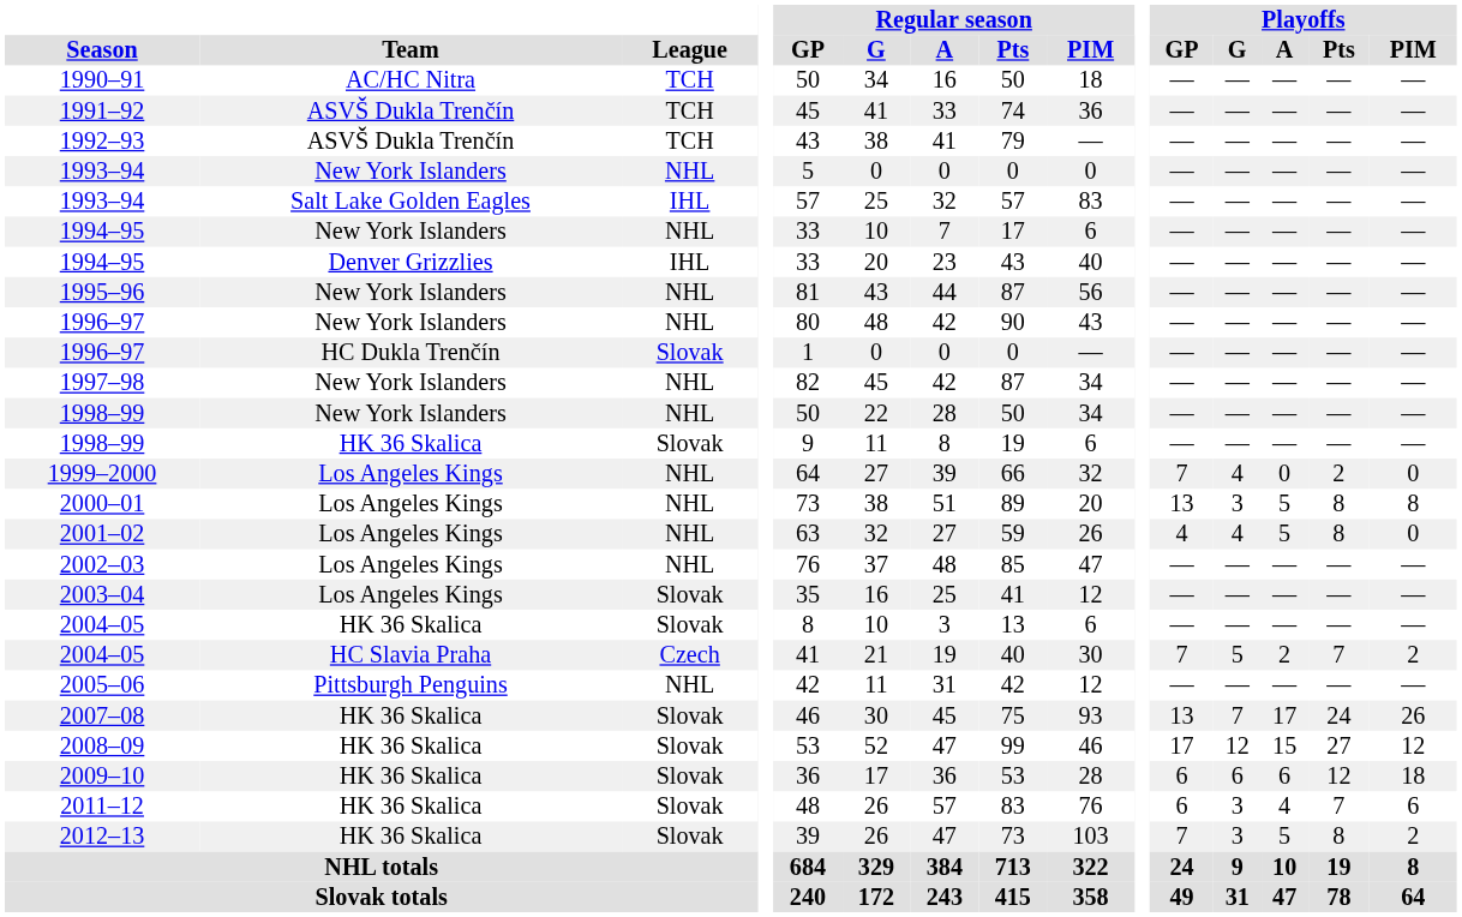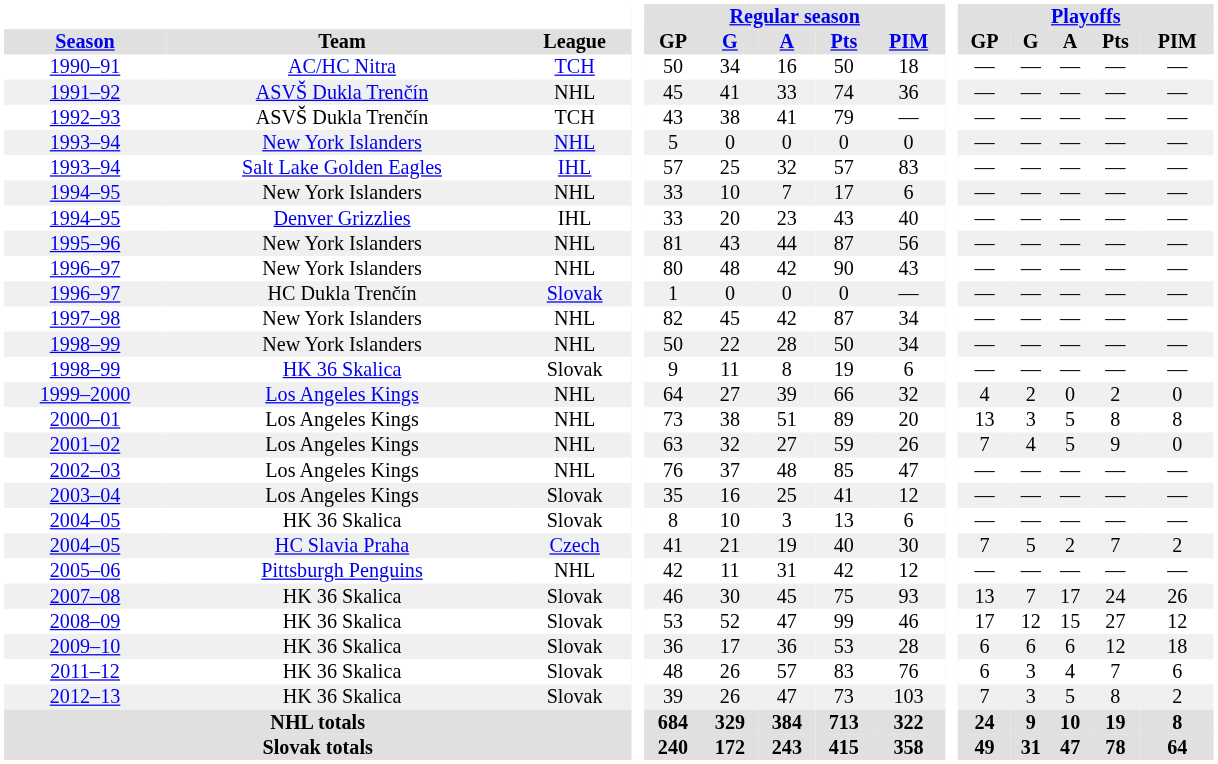 <table border="0" cellpadding="1" cellspacing="0" style="text-align:center; width:60em">
 <tr bgcolor="#e0e0e0">
 <th colspan="3" bgcolor="#ffffff"> </th>
 <th rowspan="99" bgcolor="#ffffff"> </th>
 <th colspan="5"><a href='#'>Regular season</a></th>
 <th rowspan="99" bgcolor="#ffffff"> </th>
 <th colspan="5"><a href='#'>Playoffs</a></th>
 </tr>
 <tr bgcolor="#e0e0e0">
 <th><a href='#'>Season</a></th>
 <th>Team</th>
 <th>League</th>
 <th>GP</th>
 <th><a href='#'>G</a></th>
 <th><a href='#'>A</a></th>
 <th><a href='#'>Pts</a></th>
 <th><a href='#'>PIM</a></th>
 <th>GP</th>
 <th>G</th>
 <th>A</th>
 <th>Pts</th>
 <th>PIM</th>
 </tr>
 <tr>
 <td><a href='#'>1990–91</a></td>
 <td><a href='#'>AC/HC Nitra</a></td>
 <td><a href='#'>TCH</a></td>
 <td>50</td>
 <td>34</td>
 <td>16</td>
 <td>50</td>
 <td>18</td>
 <td>—</td>
 <td>—</td>
 <td>—</td>
 <td>—</td>
 <td>—</td>
 </tr>
 <tr bgcolor="#f0f0f0">
 <td><a href='#'>1991–92</a></td>
 <td><a href='#'>ASVŠ Dukla Trenčín</a></td>
-<td>TCH</td>
+<td>NHL</td>
 <td>45</td>
 <td>41</td>
 <td>33</td>
 <td>74</td>
 <td>36</td>
 <td>—</td>
 <td>—</td>
 <td>—</td>
 <td>—</td>
 <td>—</td>
 </tr>
 <tr>
 <td><a href='#'>1992–93</a></td>
 <td>ASVŠ Dukla Trenčín</td>
 <td>TCH</td>
 <td>43</td>
 <td>38</td>
 <td>41</td>
 <td>79</td>
 <td>—</td>
 <td>—</td>
 <td>—</td>
 <td>—</td>
 <td>—</td>
 <td>—</td>
 </tr>
 <tr bgcolor="#f0f0f0">
 <td><a href='#'>1993–94</a></td>
 <td><a href='#'>New York Islanders</a></td>
 <td><a href='#'>NHL</a></td>
 <td>5</td>
 <td>0</td>
 <td>0</td>
 <td>0</td>
 <td>0</td>
 <td>—</td>
 <td>—</td>
 <td>—</td>
 <td>—</td>
 <td>—</td>
 </tr>
 <tr>
 <td><a href='#'>1993–94</a></td>
 <td><a href='#'>Salt Lake Golden Eagles</a></td>
 <td><a href='#'>IHL</a></td>
 <td>57</td>
 <td>25</td>
 <td>32</td>
 <td>57</td>
 <td>83</td>
 <td>—</td>
 <td>—</td>
 <td>—</td>
 <td>—</td>
 <td>—</td>
 </tr>
 <tr bgcolor="#f0f0f0">
 <td><a href='#'>1994–95</a></td>
 <td>New York Islanders</td>
 <td>NHL</td>
 <td>33</td>
 <td>10</td>
 <td>7</td>
 <td>17</td>
 <td>6</td>
 <td>—</td>
 <td>—</td>
 <td>—</td>
 <td>—</td>
 <td>—</td>
 </tr>
 <tr>
 <td><a href='#'>1994–95</a></td>
 <td><a href='#'>Denver Grizzlies</a></td>
 <td>IHL</td>
 <td>33</td>
 <td>20</td>
 <td>23</td>
 <td>43</td>
 <td>40</td>
 <td>—</td>
 <td>—</td>
 <td>—</td>
 <td>—</td>
 <td>—</td>
 </tr>
 <tr bgcolor="#f0f0f0">
 <td><a href='#'>1995–96</a></td>
 <td>New York Islanders</td>
 <td>NHL</td>
 <td>81</td>
 <td>43</td>
 <td>44</td>
 <td>87</td>
 <td>56</td>
 <td>—</td>
 <td>—</td>
 <td>—</td>
 <td>—</td>
 <td>—</td>
 </tr>
 <tr>
 <td><a href='#'>1996–97</a></td>
 <td>New York Islanders</td>
 <td>NHL</td>
 <td>80</td>
 <td>48</td>
 <td>42</td>
 <td>90</td>
 <td>43</td>
 <td>—</td>
 <td>—</td>
 <td>—</td>
 <td>—</td>
 <td>—</td>
 </tr>
 <tr bgcolor="#f0f0f0">
 <td><a href='#'>1996–97</a></td>
 <td>HC Dukla Trenčín</td>
 <td><a href='#'>Slovak</a></td>
 <td>1</td>
 <td>0</td>
 <td>0</td>
 <td>0</td>
 <td>—</td>
 <td>—</td>
 <td>—</td>
 <td>—</td>
 <td>—</td>
 <td>—</td>
 </tr>
 <tr>
 <td><a href='#'>1997–98</a></td>
 <td>New York Islanders</td>
 <td>NHL</td>
 <td>82</td>
 <td>45</td>
 <td>42</td>
 <td>87</td>
 <td>34</td>
 <td>—</td>
 <td>—</td>
 <td>—</td>
 <td>—</td>
 <td>—</td>
 </tr>
 <tr bgcolor="#f0f0f0">
 <td><a href='#'>1998–99</a></td>
 <td>New York Islanders</td>
 <td>NHL</td>
 <td>50</td>
 <td>22</td>
 <td>28</td>
 <td>50</td>
 <td>34</td>
 <td>—</td>
 <td>—</td>
 <td>—</td>
 <td>—</td>
 <td>—</td>
 </tr>
 <tr>
 <td><a href='#'>1998–99</a></td>
 <td><a href='#'>HK 36 Skalica</a></td>
 <td>Slovak</td>
 <td>9</td>
 <td>11</td>
 <td>8</td>
 <td>19</td>
 <td>6</td>
 <td>—</td>
 <td>—</td>
 <td>—</td>
 <td>—</td>
 <td>—</td>
 </tr>
 <tr bgcolor="#f0f0f0">
 <td><a href='#'>1999–2000</a></td>
 <td><a href='#'>Los Angeles Kings</a></td>
 <td>NHL</td>
 <td>64</td>
 <td>27</td>
 <td>39</td>
 <td>66</td>
 <td>32</td>
-<td>7</td>
 <td>4</td>
+<td>2</td>
 <td>0</td>
 <td>2</td>
 <td>0</td>
 </tr>
 <tr>
 <td><a href='#'>2000–01</a></td>
 <td>Los Angeles Kings</td>
 <td>NHL</td>
 <td>73</td>
 <td>38</td>
 <td>51</td>
 <td>89</td>
 <td>20</td>
 <td>13</td>
 <td>3</td>
 <td>5</td>
 <td>8</td>
 <td>8</td>
 </tr>
 <tr bgcolor="#f0f0f0">
 <td><a href='#'>2001–02</a></td>
 <td>Los Angeles Kings</td>
 <td>NHL</td>
 <td>63</td>
 <td>32</td>
 <td>27</td>
 <td>59</td>
 <td>26</td>
-<td>4</td>
+<td>7</td>
 <td>4</td>
 <td>5</td>
-<td>8</td>
+<td>9</td>
 <td>0</td>
 </tr>
 <tr>
 <td><a href='#'>2002–03</a></td>
 <td>Los Angeles Kings</td>
 <td>NHL</td>
 <td>76</td>
 <td>37</td>
 <td>48</td>
 <td>85</td>
 <td>47</td>
 <td>—</td>
 <td>—</td>
 <td>—</td>
 <td>—</td>
 <td>—</td>
 </tr>
 <tr bgcolor="#f0f0f0">
 <td><a href='#'>2003–04</a></td>
 <td>Los Angeles Kings</td>
 <td>Slovak</td>
 <td>35</td>
 <td>16</td>
 <td>25</td>
 <td>41</td>
 <td>12</td>
 <td>—</td>
 <td>—</td>
 <td>—</td>
 <td>—</td>
 <td>—</td>
 </tr>
 <tr>
 <td><a href='#'>2004–05</a></td>
 <td>HK 36 Skalica</td>
 <td>Slovak</td>
 <td>8</td>
 <td>10</td>
 <td>3</td>
 <td>13</td>
 <td>6</td>
 <td>—</td>
 <td>—</td>
 <td>—</td>
 <td>—</td>
 <td>—</td>
 </tr>
 <tr bgcolor="#f0f0f0">
 <td><a href='#'>2004–05</a></td>
 <td><a href='#'>HC Slavia Praha</a></td>
 <td><a href='#'>Czech</a></td>
 <td>41</td>
 <td>21</td>
 <td>19</td>
 <td>40</td>
 <td>30</td>
 <td>7</td>
 <td>5</td>
 <td>2</td>
 <td>7</td>
 <td>2</td>
 </tr>
 <tr>
 <td><a href='#'>2005–06</a></td>
 <td><a href='#'>Pittsburgh Penguins</a></td>
 <td>NHL</td>
 <td>42</td>
 <td>11</td>
 <td>31</td>
 <td>42</td>
 <td>12</td>
 <td>—</td>
 <td>—</td>
 <td>—</td>
 <td>—</td>
 <td>—</td>
 </tr>
 <tr bgcolor="#f0f0f0">
 <td><a href='#'>2007–08</a></td>
 <td>HK 36 Skalica</td>
 <td>Slovak</td>
 <td>46</td>
 <td>30</td>
 <td>45</td>
 <td>75</td>
 <td>93</td>
 <td>13</td>
 <td>7</td>
 <td>17</td>
 <td>24</td>
 <td>26</td>
 </tr>
 <tr>
 <td><a href='#'>2008–09</a></td>
 <td>HK 36 Skalica</td>
 <td>Slovak</td>
 <td>53</td>
 <td>52</td>
 <td>47</td>
 <td>99</td>
 <td>46</td>
 <td>17</td>
 <td>12</td>
 <td>15</td>
 <td>27</td>
 <td>12</td>
 </tr>
 <tr bgcolor="#f0f0f0">
 <td><a href='#'>2009–10</a></td>
 <td>HK 36 Skalica</td>
 <td>Slovak</td>
 <td>36</td>
 <td>17</td>
 <td>36</td>
 <td>53</td>
 <td>28</td>
 <td>6</td>
 <td>6</td>
 <td>6</td>
 <td>12</td>
 <td>18</td>
 </tr>
 <tr>
 <td><a href='#'>2011–12</a></td>
 <td>HK 36 Skalica</td>
 <td>Slovak</td>
 <td>48</td>
 <td>26</td>
 <td>57</td>
 <td>83</td>
 <td>76</td>
 <td>6</td>
 <td>3</td>
 <td>4</td>
 <td>7</td>
 <td>6</td>
 </tr>
 <tr bgcolor="#f0f0f0">
 <td><a href='#'>2012–13</a></td>
 <td>HK 36 Skalica</td>
 <td>Slovak</td>
 <td>39</td>
 <td>26</td>
 <td>47</td>
 <td>73</td>
 <td>103</td>
 <td>7</td>
 <td>3</td>
 <td>5</td>
 <td>8</td>
 <td>2</td>
 </tr>
 <tr bgcolor="#e0e0e0">
 <th colspan="3">NHL totals</th>
 <th>684</th>
 <th>329</th>
 <th>384</th>
 <th>713</th>
 <th>322</th>
 <th>24</th>
 <th>9</th>
 <th>10</th>
 <th>19</th>
 <th>8</th>
 </tr>
 <tr bgcolor="#e0e0e0">
 <th colspan="3">Slovak totals</th>
 <th>240</th>
 <th>172</th>
 <th>243</th>
 <th>415</th>
 <th>358</th>
 <th>49</th>
 <th>31</th>
 <th>47</th>
 <th>78</th>
 <th>64</th>
 </tr>
 </table>
